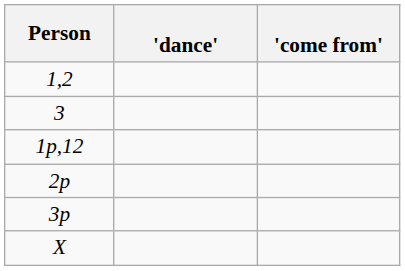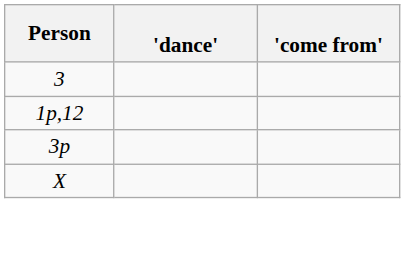 <table class="wikitable">
 <tr>
 <th>Person</th>
 <th><br>'dance'</th>
 <th><br>'come from'</th>
-</tr>
-<tr style="text-align:center;">
-<td style="width:75px; "><em>1,2</em></td>
-<td style="width:100px; "><br></td>
-<td style="width:100px; "><br></td>
 </tr>
 <tr style="text-align:center;">
 <td style="width:75px; "><em>3</em></td>
 <td style="width:100px; "><br></td>
 <td style="width:100px; "><br></td>
 </tr>
 <tr style="text-align:center;">
 <td style="width:75px; "><em>1p,12</em></td>
-<td style="width:100px; "><br></td>
-<td style="width:100px; "><br></td>
-</tr>
-<tr style="text-align:center;">
-<td style="width:75px; "><em>2p</em></td>
 <td style="width:100px; "><br></td>
 <td style="width:100px; "><br></td>
 </tr>
 <tr style="text-align:center;">
 <td style="width:75px; "><em>3p</em></td>
 <td style="width:100px; "><br></td>
 <td style="width:100px; "><br></td>
 </tr>
 <tr style="text-align:center;">
 <td style="width:75px; "><em>X</em></td>
 <td style="width:100px; "><br></td>
 <td style="width:100px; "><br></td>
 </tr>
 </table>
